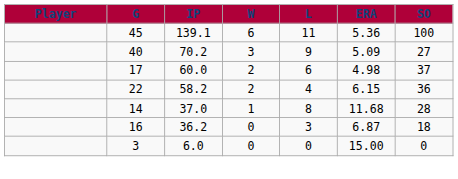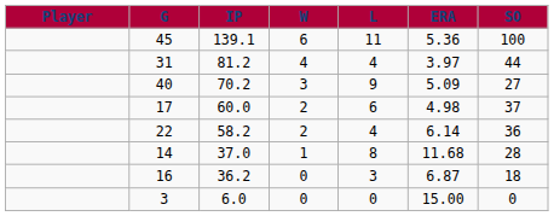 <table class="wikitable sortable">
 <tr>
 <th style="background:#af0039;color:#0f437c;" width="16%">Player</th>
 <th style="background:#af0039;color:#0f437c;" width="9%">G</th>
 <th style="background:#af0039;color:#0f437c;" width="9%">IP</th>
 <th style="background:#af0039;color:#0f437c;" width="9%">W</th>
 <th style="background:#af0039;color:#0f437c;" width="9%">L</th>
 <th style="background:#af0039;color:#0f437c;" width="9%">ERA</th>
 <th style="background:#af0039;color:#0f437c;" width="9%">SO</th>
 </tr>
 <tr align="center">
 <td></td>
 <td>45</td>
 <td>139.1</td>
 <td>6</td>
 <td>11</td>
 <td>5.36</td>
 <td>100</td>
+</tr>
+<tr align="center">
+<td></td>
+<td>31</td>
+<td>81.2</td>
+<td>4</td>
+<td>4</td>
+<td>3.97</td>
+<td>44</td>
 </tr>
 <tr align="center">
 <td></td>
 <td>40</td>
 <td>70.2</td>
 <td>3</td>
 <td>9</td>
 <td>5.09</td>
 <td>27</td>
 </tr>
 <tr align="center">
 <td></td>
 <td>17</td>
 <td>60.0</td>
 <td>2</td>
 <td>6</td>
 <td>4.98</td>
 <td>37</td>
 </tr>
 <tr align="center">
 <td></td>
 <td>22</td>
 <td>58.2</td>
 <td>2</td>
 <td>4</td>
-<td>6.15</td>
+<td>6.14</td>
 <td>36</td>
 </tr>
 <tr align="center">
 <td></td>
 <td>14</td>
 <td>37.0</td>
 <td>1</td>
 <td>8</td>
 <td>11.68</td>
 <td>28</td>
 </tr>
 <tr align="center">
 <td></td>
 <td>16</td>
 <td>36.2</td>
 <td>0</td>
 <td>3</td>
 <td>6.87</td>
 <td>18</td>
 </tr>
 <tr align="center">
 <td></td>
 <td>3</td>
 <td>6.0</td>
 <td>0</td>
 <td>0</td>
 <td>15.00</td>
 <td>0</td>
 </tr>
 </table>
